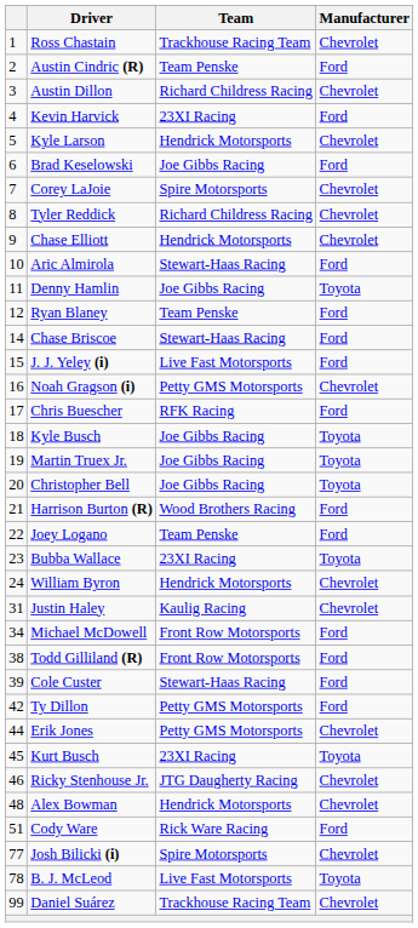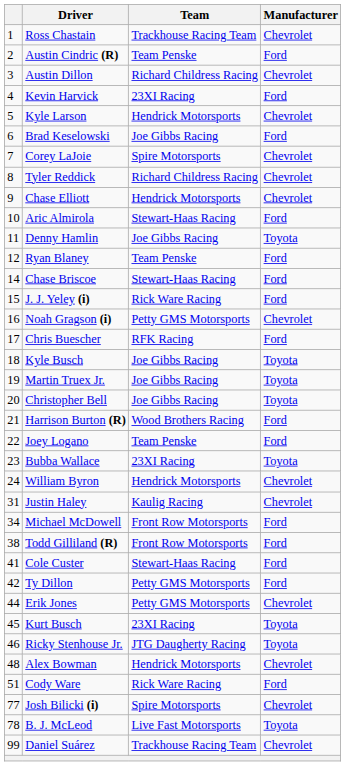 <table class="wikitable" style="font-size:95%">
 <tr>
 <th></th>
 <th>Driver</th>
 <th>Team</th>
 <th>Manufacturer</th>
 </tr>
 <tr>
 <td>1</td>
 <td><a href='#'>Ross Chastain</a></td>
 <td><a href='#'>Trackhouse Racing Team</a></td>
 <td><a href='#'>Chevrolet</a></td>
 </tr>
 <tr>
 <td>2</td>
 <td><a href='#'>Austin Cindric</a> <strong>(R)</strong></td>
 <td><a href='#'>Team Penske</a></td>
 <td><a href='#'>Ford</a></td>
 </tr>
 <tr>
 <td>3</td>
 <td><a href='#'>Austin Dillon</a></td>
 <td><a href='#'>Richard Childress Racing</a></td>
 <td><a href='#'>Chevrolet</a></td>
 </tr>
 <tr>
 <td>4</td>
 <td><a href='#'>Kevin Harvick</a></td>
 <td><a href='#'>23XI Racing</a></td>
 <td><a href='#'>Ford</a></td>
 </tr>
 <tr>
 <td>5</td>
 <td><a href='#'>Kyle Larson</a></td>
 <td><a href='#'>Hendrick Motorsports</a></td>
 <td><a href='#'>Chevrolet</a></td>
 </tr>
 <tr>
 <td>6</td>
 <td><a href='#'>Brad Keselowski</a></td>
 <td><a href='#'>Joe Gibbs Racing</a></td>
 <td><a href='#'>Ford</a></td>
 </tr>
 <tr>
 <td>7</td>
 <td><a href='#'>Corey LaJoie</a></td>
 <td><a href='#'>Spire Motorsports</a></td>
 <td><a href='#'>Chevrolet</a></td>
 </tr>
 <tr>
 <td>8</td>
 <td><a href='#'>Tyler Reddick</a></td>
 <td><a href='#'>Richard Childress Racing</a></td>
 <td><a href='#'>Chevrolet</a></td>
 </tr>
 <tr>
 <td>9</td>
 <td><a href='#'>Chase Elliott</a></td>
 <td><a href='#'>Hendrick Motorsports</a></td>
 <td><a href='#'>Chevrolet</a></td>
 </tr>
 <tr>
 <td>10</td>
 <td><a href='#'>Aric Almirola</a></td>
 <td><a href='#'>Stewart-Haas Racing</a></td>
 <td><a href='#'>Ford</a></td>
 </tr>
 <tr>
 <td>11</td>
 <td><a href='#'>Denny Hamlin</a></td>
 <td><a href='#'>Joe Gibbs Racing</a></td>
 <td><a href='#'>Toyota</a></td>
 </tr>
 <tr>
 <td>12</td>
 <td><a href='#'>Ryan Blaney</a></td>
 <td><a href='#'>Team Penske</a></td>
 <td><a href='#'>Ford</a></td>
 </tr>
 <tr>
 <td>14</td>
 <td><a href='#'>Chase Briscoe</a></td>
 <td><a href='#'>Stewart-Haas Racing</a></td>
 <td><a href='#'>Ford</a></td>
 </tr>
 <tr>
 <td>15</td>
 <td><a href='#'>J. J. Yeley</a> <strong>(i)</strong></td>
-<td><a href='#'>Live Fast Motorsports</a></td>
+<td><a href='#'>Rick Ware Racing</a></td>
 <td><a href='#'>Ford</a></td>
 </tr>
 <tr>
 <td>16</td>
 <td><a href='#'>Noah Gragson</a> <strong>(i)</strong></td>
 <td><a href='#'>Petty GMS Motorsports</a></td>
 <td><a href='#'>Chevrolet</a></td>
 </tr>
 <tr>
 <td>17</td>
 <td><a href='#'>Chris Buescher</a></td>
 <td><a href='#'>RFK Racing</a></td>
 <td><a href='#'>Ford</a></td>
 </tr>
 <tr>
 <td>18</td>
 <td><a href='#'>Kyle Busch</a></td>
 <td><a href='#'>Joe Gibbs Racing</a></td>
 <td><a href='#'>Toyota</a></td>
 </tr>
 <tr>
 <td>19</td>
 <td><a href='#'>Martin Truex Jr.</a></td>
 <td><a href='#'>Joe Gibbs Racing</a></td>
 <td><a href='#'>Toyota</a></td>
 </tr>
 <tr>
 <td>20</td>
 <td><a href='#'>Christopher Bell</a></td>
 <td><a href='#'>Joe Gibbs Racing</a></td>
 <td><a href='#'>Toyota</a></td>
 </tr>
 <tr>
 <td>21</td>
 <td><a href='#'>Harrison Burton</a> <strong>(R)</strong></td>
 <td><a href='#'>Wood Brothers Racing</a></td>
 <td><a href='#'>Ford</a></td>
 </tr>
 <tr>
 <td>22</td>
 <td><a href='#'>Joey Logano</a></td>
 <td><a href='#'>Team Penske</a></td>
 <td><a href='#'>Ford</a></td>
 </tr>
 <tr>
 <td>23</td>
 <td><a href='#'>Bubba Wallace</a></td>
 <td><a href='#'>23XI Racing</a></td>
 <td><a href='#'>Toyota</a></td>
 </tr>
 <tr>
 <td>24</td>
 <td><a href='#'>William Byron</a></td>
 <td><a href='#'>Hendrick Motorsports</a></td>
 <td><a href='#'>Chevrolet</a></td>
 </tr>
 <tr>
 <td>31</td>
 <td><a href='#'>Justin Haley</a></td>
 <td><a href='#'>Kaulig Racing</a></td>
 <td><a href='#'>Chevrolet</a></td>
 </tr>
 <tr>
 <td>34</td>
 <td><a href='#'>Michael McDowell</a></td>
 <td><a href='#'>Front Row Motorsports</a></td>
 <td><a href='#'>Ford</a></td>
 </tr>
 <tr>
 <td>38</td>
 <td><a href='#'>Todd Gilliland</a> <strong>(R)</strong></td>
 <td><a href='#'>Front Row Motorsports</a></td>
 <td><a href='#'>Ford</a></td>
 </tr>
 <tr>
-<td>39</td>
+<td>41</td>
 <td><a href='#'>Cole Custer</a></td>
 <td><a href='#'>Stewart-Haas Racing</a></td>
 <td><a href='#'>Ford</a></td>
 </tr>
 <tr>
 <td>42</td>
 <td><a href='#'>Ty Dillon</a></td>
 <td><a href='#'>Petty GMS Motorsports</a></td>
 <td><a href='#'>Ford</a></td>
 </tr>
 <tr>
 <td>44</td>
 <td><a href='#'>Erik Jones</a></td>
 <td><a href='#'>Petty GMS Motorsports</a></td>
 <td><a href='#'>Chevrolet</a></td>
 </tr>
 <tr>
 <td>45</td>
 <td><a href='#'>Kurt Busch</a></td>
 <td><a href='#'>23XI Racing</a></td>
 <td><a href='#'>Toyota</a></td>
 </tr>
 <tr>
 <td>46</td>
 <td><a href='#'>Ricky Stenhouse Jr.</a></td>
 <td><a href='#'>JTG Daugherty Racing</a></td>
-<td><a href='#'>Chevrolet</a></td>
+<td><a href='#'>Toyota</a></td>
 </tr>
 <tr>
 <td>48</td>
 <td><a href='#'>Alex Bowman</a></td>
 <td><a href='#'>Hendrick Motorsports</a></td>
 <td><a href='#'>Chevrolet</a></td>
 </tr>
 <tr>
 <td>51</td>
 <td><a href='#'>Cody Ware</a></td>
 <td><a href='#'>Rick Ware Racing</a></td>
 <td><a href='#'>Ford</a></td>
 </tr>
 <tr>
 <td>77</td>
 <td><a href='#'>Josh Bilicki</a> <strong>(i)</strong></td>
 <td><a href='#'>Spire Motorsports</a></td>
 <td><a href='#'>Chevrolet</a></td>
 </tr>
 <tr>
 <td>78</td>
 <td><a href='#'>B. J. McLeod</a></td>
 <td><a href='#'>Live Fast Motorsports</a></td>
 <td><a href='#'>Toyota</a></td>
 </tr>
 <tr>
 <td>99</td>
 <td><a href='#'>Daniel Suárez</a></td>
 <td><a href='#'>Trackhouse Racing Team</a></td>
 <td><a href='#'>Chevrolet</a></td>
 </tr>
 <tr>
 <th colspan="4"></th>
 </tr>
 </table>
